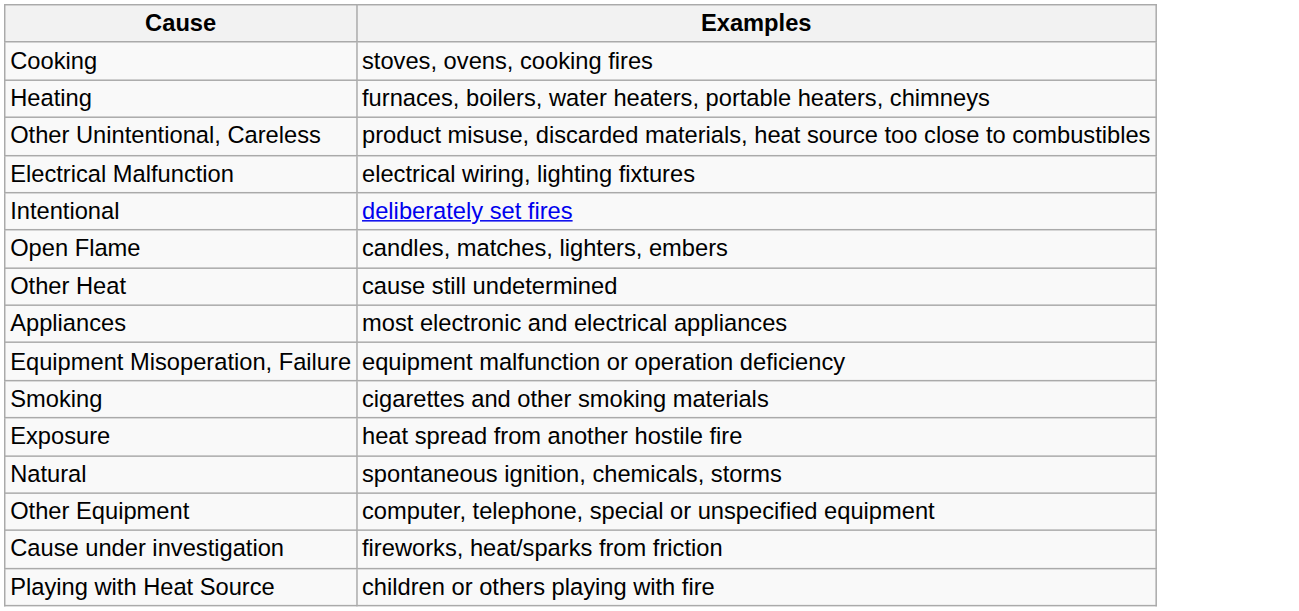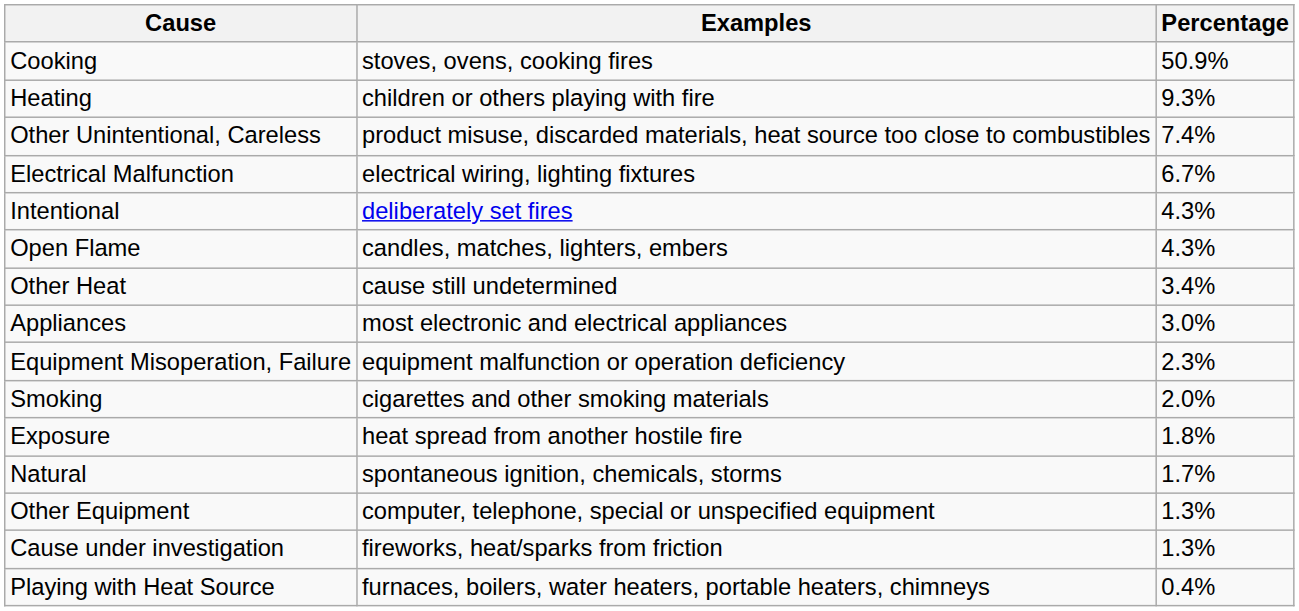 <table class="wikitable sortable">
 <tr>
 <th>Cause</th>
 <th>Examples</th>
+<th>Percentage</th>
 </tr>
 <tr>
 <td>Cooking</td>
 <td>stoves, ovens, cooking fires</td>
+<td>50.9%</td>
 </tr>
 <tr>
 <td>Heating</td>
-<td>furnaces, boilers, water heaters, portable heaters, chimneys</td>
+<td>children or others playing with fire</td>
+<td>9.3%</td>
 </tr>
 <tr>
 <td>Other Unintentional, Careless</td>
 <td>product misuse, discarded materials, heat source too close to combustibles</td>
+<td>7.4%</td>
 </tr>
 <tr>
 <td>Electrical Malfunction</td>
 <td>electrical wiring, lighting fixtures</td>
+<td>6.7%</td>
 </tr>
 <tr>
 <td>Intentional</td>
 <td><a href='#'>deliberately set fires</a></td>
+<td>4.3%</td>
 </tr>
 <tr>
 <td>Open Flame</td>
 <td>candles, matches, lighters, embers</td>
+<td>4.3%</td>
 </tr>
 <tr>
 <td>Other Heat</td>
 <td>cause still undetermined</td>
+<td>3.4%</td>
 </tr>
 <tr>
 <td>Appliances</td>
 <td>most electronic and electrical appliances</td>
+<td>3.0%</td>
 </tr>
 <tr>
 <td>Equipment Misoperation, Failure</td>
 <td>equipment malfunction or operation deficiency</td>
+<td>2.3%</td>
 </tr>
 <tr>
 <td>Smoking</td>
 <td>cigarettes and other smoking materials</td>
+<td>2.0%</td>
 </tr>
 <tr>
 <td>Exposure</td>
 <td>heat spread from another hostile fire</td>
+<td>1.8%</td>
 </tr>
 <tr>
 <td>Natural</td>
 <td>spontaneous ignition, chemicals, storms</td>
+<td>1.7%</td>
 </tr>
 <tr>
 <td>Other Equipment</td>
 <td>computer, telephone, special or unspecified equipment</td>
+<td>1.3%</td>
 </tr>
 <tr>
 <td>Cause under investigation</td>
 <td>fireworks, heat/sparks from friction</td>
+<td>1.3%</td>
 </tr>
 <tr>
 <td>Playing with Heat Source</td>
-<td>children or others playing with fire</td>
+<td>furnaces, boilers, water heaters, portable heaters, chimneys</td>
+<td>0.4%</td>
 </tr>
 </table>
